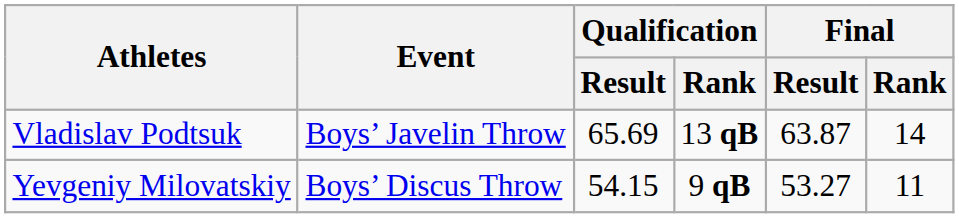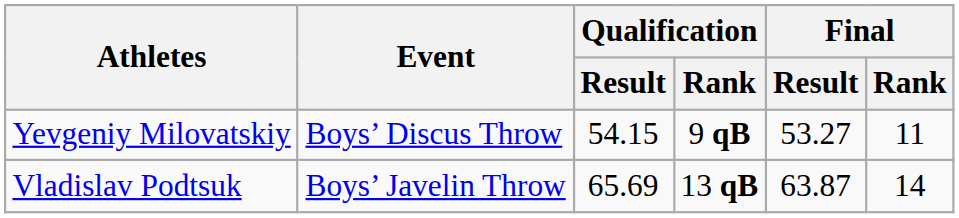 <table class="wikitable" border="1" style="font-size:90%">
 <tr>
 <th rowspan=2>Athletes</th>
 <th rowspan=2>Event</th>
 <th colspan=2>Qualification</th>
 <th colspan=2>Final</th>
 </tr>
 <tr>
 <th>Result</th>
 <th>Rank</th>
 <th>Result</th>
 <th>Rank</th>
 </tr>
 <tr>
+<td><a href='#'>Yevgeniy Milovatskiy</a></td>
+<td><a href='#'>Boys’ Discus Throw</a></td>
+<td align=center>54.15</td>
+<td align=center>9 <strong>qB</strong></td>
+<td align=center>53.27</td>
+<td align=center>11</td>
+</tr>
+<tr>
 <td><a href='#'>Vladislav Podtsuk</a></td>
 <td><a href='#'>Boys’ Javelin Throw</a></td>
 <td align=center>65.69</td>
 <td align=center>13 <strong>qB</strong></td>
 <td align=center>63.87</td>
 <td align=center>14</td>
 </tr>
-<tr>
-<td><a href='#'>Yevgeniy Milovatskiy</a></td>
-<td><a href='#'>Boys’ Discus Throw</a></td>
-<td align=center>54.15</td>
-<td align=center>9 <strong>qB</strong></td>
-<td align=center>53.27</td>
-<td align=center>11</td>
-</tr>
 </table>
